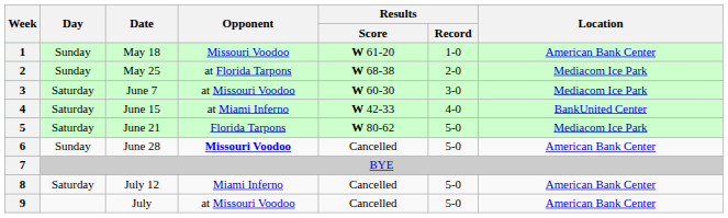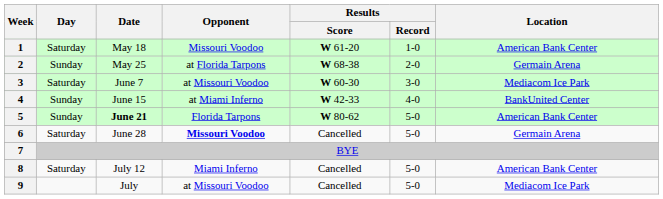 <table class="wikitable">
 <tr>
 <th rowspan="2" width="40">Week</th>
 <th rowspan="2" width="80">Day</th>
 <th rowspan="2" width="90">Date</th>
 <th rowspan="2" width="180">Opponent</th>
 <th colspan="2" width="200">Results</th>
 <th rowspan="2" width="320">Location</th>
 </tr>
 <tr>
 <th width="140">Score</th>
 <th width="60">Record</th>
 </tr>
 <tr align="center" bgcolor="#CCFFCC">
 <th>1</th>
-<td>Sunday</td>
+<td>Saturday</td>
 <td>May 18</td>
 <td><a href='#'>Missouri Voodoo</a></td>
 <td><strong>W</strong> 61-20</td>
 <td>1-0</td>
 <td><a href='#'>American Bank Center</a></td>
 </tr>
 <tr align="center" bgcolor="#CCFFCC">
 <th>2</th>
 <td>Sunday</td>
 <td>May 25</td>
 <td>at <a href='#'>Florida Tarpons</a></td>
 <td><strong>W</strong> 68-38</td>
 <td>2-0</td>
-<td><a href='#'>Mediacom Ice Park</a></td>
+<td><a href='#'>Germain Arena</a></td>
 </tr>
 <tr align="center" bgcolor="#CCFFCC">
 <th>3</th>
 <td>Saturday</td>
 <td>June 7</td>
 <td>at <a href='#'>Missouri Voodoo</a></td>
 <td><strong>W</strong> 60-30</td>
 <td>3-0</td>
 <td><a href='#'>Mediacom Ice Park</a></td>
 </tr>
 <tr align="center" bgcolor="#CCFFCC">
 <th>4</th>
-<td>Saturday</td>
+<td>Sunday</td>
 <td>June 15</td>
 <td>at <a href='#'>Miami Inferno</a></td>
 <td><strong>W</strong> 42-33</td>
 <td>4-0</td>
 <td><a href='#'>BankUnited Center</a></td>
 </tr>
 <tr align="center" bgcolor="#CCFFCC">
 <th>5</th>
-<td>Saturday</td>
-<td>June 21</td>
+<td>Sunday</td>
+<td><strong>June 21</strong></td>
 <td><a href='#'>Florida Tarpons</a></td>
 <td><strong>W</strong> 80-62</td>
 <td>5-0</td>
-<td><a href='#'>Mediacom Ice Park</a></td>
+<td><a href='#'>American Bank Center</a></td>
 </tr>
 <tr align="center">
 <th>6</th>
-<td>Sunday</td>
+<td>Saturday</td>
 <td>June 28</td>
 <td><strong><a href='#'>Missouri Voodoo</a></strong></td>
 <td>Cancelled</td>
 <td>5-0</td>
-<td><a href='#'>American Bank Center</a></td>
+<td><a href='#'>Germain Arena</a></td>
 </tr>
 <tr align="center" bgcolor="#CCCCCC">
 <th>7</th>
 <td colSpan=6><a href='#'>BYE</a></td>
 </tr>
 <tr align="center">
 <th>8</th>
 <td>Saturday</td>
 <td>July 12</td>
 <td><a href='#'>Miami Inferno</a></td>
 <td>Cancelled</td>
 <td>5-0</td>
 <td><a href='#'>American Bank Center</a></td>
 </tr>
 <tr align="center">
 <th>9</th>
 <td></td>
 <td>July</td>
 <td>at <a href='#'>Missouri Voodoo</a></td>
 <td>Cancelled</td>
 <td>5-0</td>
-<td><a href='#'>American Bank Center</a></td>
+<td><a href='#'>Mediacom Ice Park</a></td>
 </tr>
 </table>
